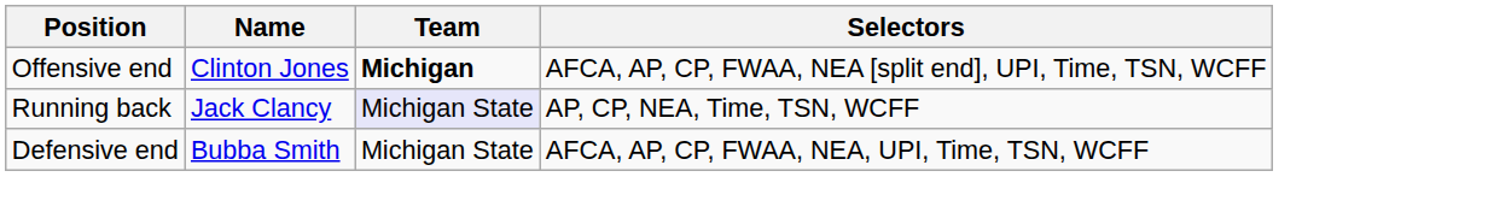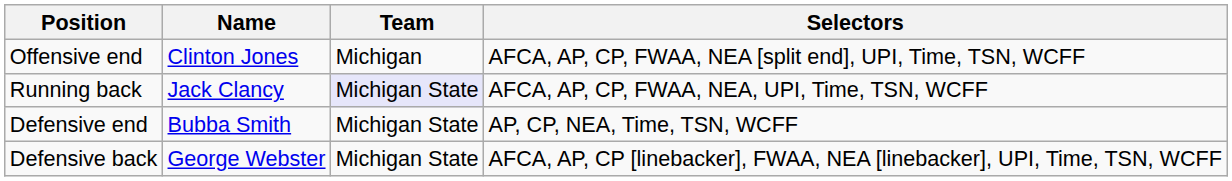 <table class="wikitable" style="font-size: 90%">
 <tr>
 <th>Position</th>
 <th>Name</th>
 <th>Team</th>
 <th>Selectors</th>
 </tr>
 <tr>
 <td>Offensive end</td>
 <td><a href='#'>Clinton Jones</a></td>
-<td><strong>Michigan</strong></td>
+<td>Michigan</td>
 <td>AFCA, AP, CP, FWAA, NEA [split end], UPI, Time, TSN, WCFF</td>
 </tr>
 <tr>
 <td>Running back</td>
 <td><a href='#'>Jack Clancy</a></td>
 <td style="background: lavender;">Michigan State</td>
-<td>AP, CP, NEA, Time, TSN, WCFF</td>
+<td>AFCA, AP, CP, FWAA, NEA, UPI, Time, TSN, WCFF</td>
 </tr>
 <tr>
 <td>Defensive end</td>
 <td><a href='#'>Bubba Smith</a></td>
 <td>Michigan State</td>
-<td>AFCA, AP, CP, FWAA, NEA, UPI, Time, TSN, WCFF</td>
+<td>AP, CP, NEA, Time, TSN, WCFF</td>
+</tr>
+<tr>
+<td>Defensive back</td>
+<td><a href='#'>George Webster</a></td>
+<td>Michigan State</td>
+<td>AFCA, AP, CP [linebacker], FWAA, NEA [linebacker], UPI, Time, TSN, WCFF</td>
 </tr>
 </table>
